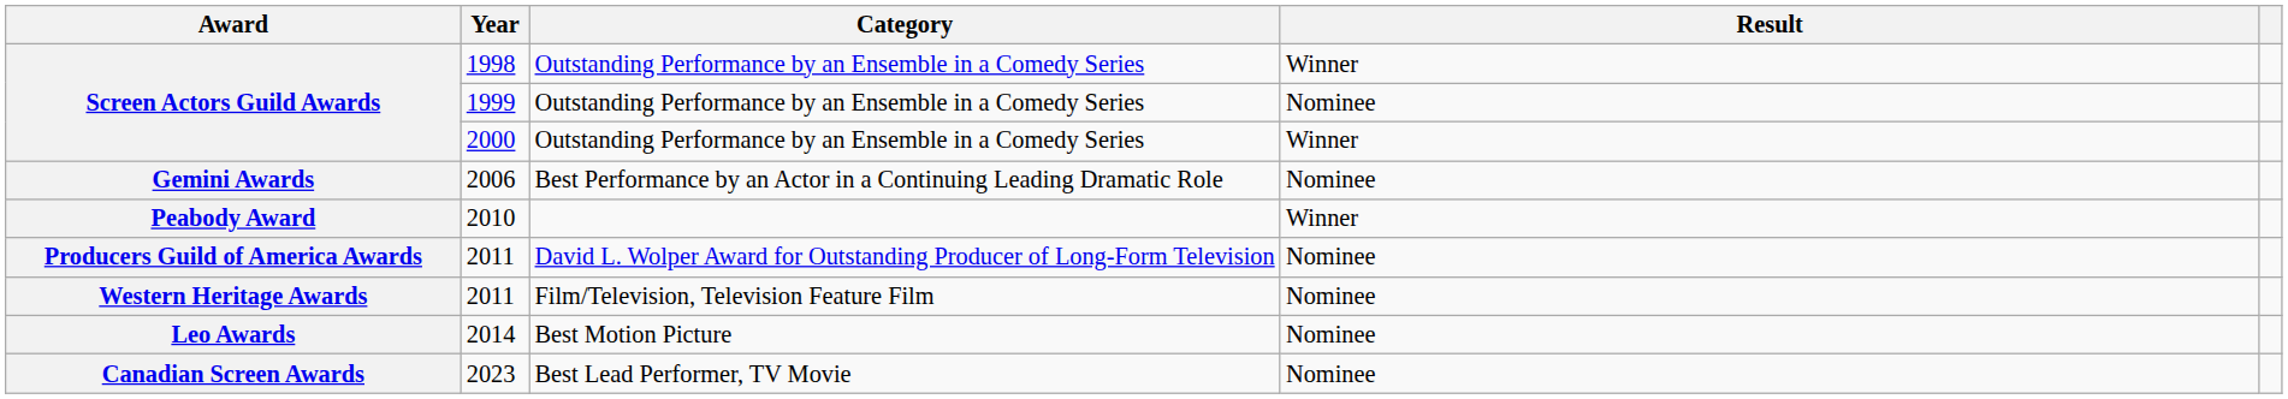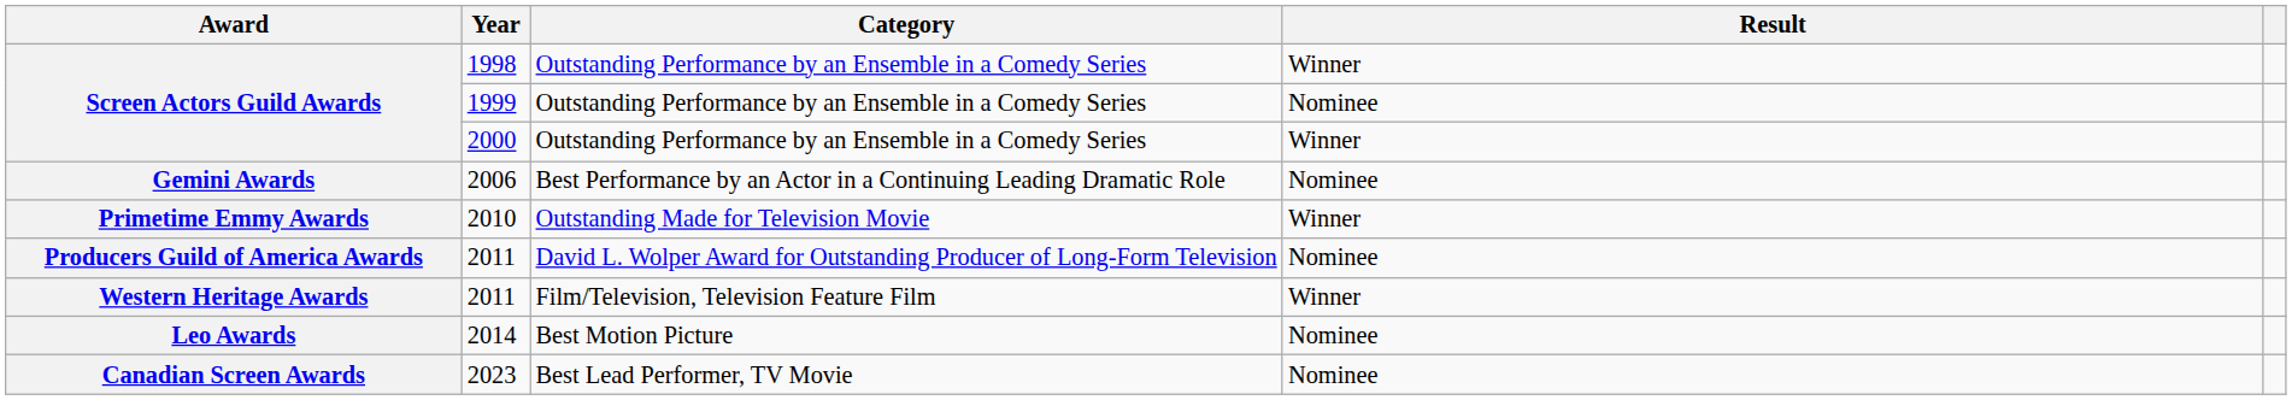 <table class="wikitable sortable plainrowheaders" summary="TBD">
 <tr>
 <th scope="col" style="width:20%;">Award</th>
 <th scope="col" style="width:3%;">Year</th>
 <th scope="col" style="width:33%;">Category</th>
 <th>Result</th>
 <th class="unsortable" scope="col" style="width:1%;"></th>
 </tr>
 <tr>
 <th rowspan="3"><a href='#'>Screen Actors Guild Awards</a></th>
 <td><a href='#'>1998</a></td>
 <td><a href='#'>Outstanding Performance by an Ensemble in a Comedy Series</a></td>
 <td>Winner</td>
 <td></td>
 </tr>
 <tr>
 <td><a href='#'>1999</a></td>
 <td>Outstanding Performance by an Ensemble in a Comedy Series</td>
 <td>Nominee</td>
 <td></td>
 </tr>
 <tr>
 <td><a href='#'>2000</a></td>
 <td>Outstanding Performance by an Ensemble in a Comedy Series</td>
 <td>Winner</td>
 <td></td>
 </tr>
 <tr>
 <th><a href='#'>Gemini Awards</a></th>
 <td>2006</td>
 <td>Best Performance by an Actor in a Continuing Leading Dramatic Role</td>
 <td>Nominee</td>
 <td></td>
 </tr>
 <tr>
-<th><a href='#'>Peabody Award</a></th>
+<th><a href='#'>Primetime Emmy Awards</a></th>
 <td>2010</td>
-<td></td>
+<td><a href='#'>Outstanding Made for Television Movie</a></td>
 <td>Winner</td>
 <td></td>
 </tr>
 <tr>
 <th><a href='#'>Producers Guild of America Awards</a></th>
 <td>2011</td>
 <td><a href='#'>David L. Wolper Award for Outstanding Producer of Long-Form Television</a></td>
 <td>Nominee</td>
 <td></td>
 </tr>
 <tr>
 <th><a href='#'>Western Heritage Awards</a></th>
 <td>2011</td>
 <td>Film/Television, Television Feature Film</td>
-<td>Nominee</td>
+<td>Winner</td>
 <td></td>
 </tr>
 <tr>
 <th><a href='#'>Leo Awards</a></th>
 <td>2014</td>
 <td>Best Motion Picture</td>
 <td>Nominee</td>
 <td></td>
 </tr>
 <tr>
 <th><a href='#'>Canadian Screen Awards</a></th>
 <td>2023</td>
 <td>Best Lead Performer, TV Movie</td>
 <td>Nominee</td>
 <td></td>
 </tr>
 </table>
